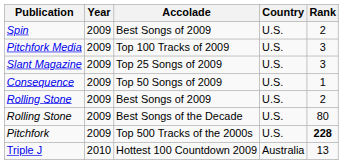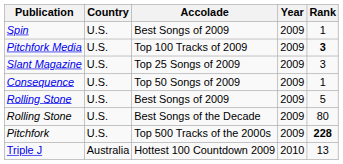 <table class="wikitable">
 <tr>
 <th>Publication</th>
+<th>Country</th>
+<th>Accolade</th>
 <th>Year</th>
-<th>Accolade</th>
-<th>Country</th>
 <th>Rank</th>
 </tr>
 <tr>
 <td><a href='#'><em>Spin</em></a></td>
+<td>U.S.</td>
+<td>Best Songs of 2009</td>
 <td>2009</td>
-<td>Best Songs of 2009</td>
-<td>U.S.</td>
-<td align=center>2</td>
+<td align=center>1</td>
 </tr>
 <tr>
 <td><em><a href='#'>Pitchfork Media</a></em></td>
+<td>U.S.</td>
+<td>Top 100 Tracks of 2009</td>
 <td>2009</td>
-<td>Top 100 Tracks of 2009</td>
-<td>U.S.</td>
-<td align=center>3</td>
+<td align=center><strong>3</strong></td>
 </tr>
 <tr>
 <td><em><a href='#'>Slant Magazine</a></em></td>
+<td>U.S.</td>
+<td>Top 25 Songs of 2009</td>
 <td>2009</td>
-<td>Top 25 Songs of 2009</td>
-<td>U.S.</td>
 <td align=center>3</td>
 </tr>
 <tr>
 <td><a href='#'><em>Consequence</em></a></td>
+<td>U.S.</td>
+<td>Top 50 Songs of 2009</td>
 <td>2009</td>
-<td>Top 50 Songs of 2009</td>
-<td>U.S.</td>
 <td align=center>1</td>
 </tr>
 <tr>
 <td><em><a href='#'>Rolling Stone</a></em></td>
+<td>U.S.</td>
+<td>Best Songs of 2009</td>
 <td>2009</td>
-<td>Best Songs of 2009</td>
-<td>U.S.</td>
-<td align=center>2</td>
+<td align=center>5</td>
 </tr>
 <tr>
 <td><em>Rolling Stone</em></td>
+<td>U.S.</td>
+<td>Best Songs of the Decade</td>
 <td>2009</td>
-<td>Best Songs of the Decade</td>
-<td>U.S.</td>
 <td align=center>80</td>
 </tr>
 <tr>
 <td><em>Pitchfork</em></td>
+<td>U.S.</td>
+<td>Top 500 Tracks of the 2000s</td>
 <td>2009</td>
-<td>Top 500 Tracks of the 2000s</td>
-<td>U.S.</td>
 <td align=center><strong>228</strong></td>
 </tr>
 <tr>
 <td><a href='#'>Triple J</a></td>
+<td>Australia</td>
+<td>Hottest 100 Countdown 2009</td>
 <td>2010</td>
-<td>Hottest 100 Countdown 2009</td>
-<td>Australia</td>
 <td align=center>13</td>
 </tr>
 </table>
